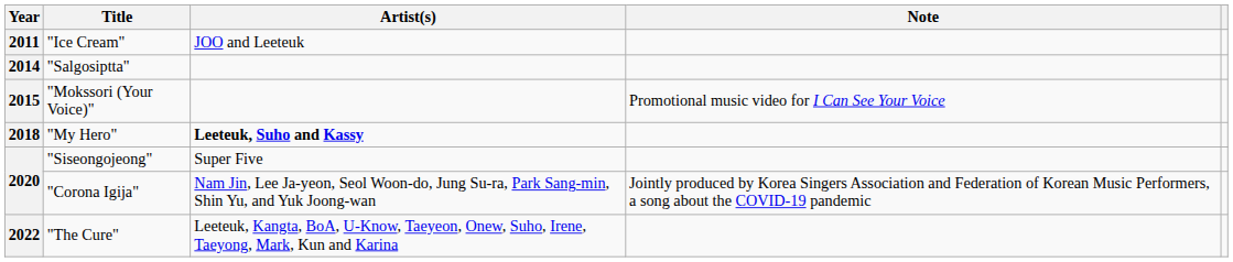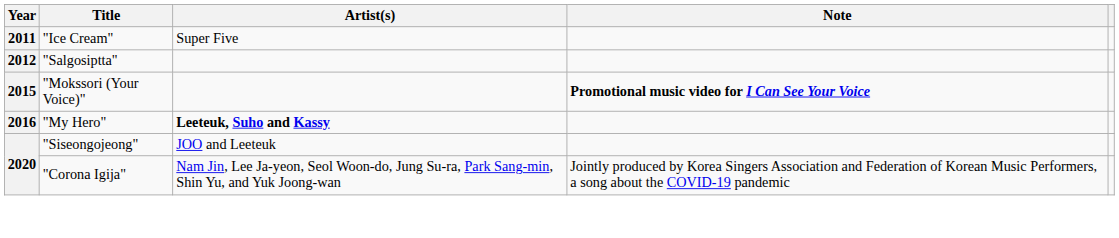 <table class="wikitable sortable">
 <tr>
 <th scope="col">Year</th>
 <th scope="col">Title</th>
 <th scope="col">Artist(s)</th>
 <th scope="col" class="unsortable">Note</th>
 <th scope="col" class="unsortable"></th>
 </tr>
 <tr>
 <th>2011</th>
 <td>"Ice Cream"</td>
-<td><a href='#'>JOO</a> and Leeteuk</td>
+<td>Super Five</td>
 <td></td>
 <td style="text-align:center;"></td>
 </tr>
 <tr>
-<th>2014</th>
+<th>2012</th>
 <td>"Salgosiptta"</td>
 <td></td>
 <td></td>
 <td style="text-align:center;"></td>
 </tr>
 <tr>
 <th>2015</th>
 <td>"Mokssori (Your Voice)"</td>
 <td></td>
-<td>Promotional music video for <em><a href='#'>I Can See Your Voice</a></em></td>
+<td><strong>Promotional music video for <em><a href='#'>I Can See Your Voice</a></em></strong></td>
 <td style="text-align:center;"></td>
 </tr>
 <tr>
-<th>2018</th>
+<th>2016</th>
 <td>"My Hero"</td>
 <td><strong>Leeteuk, <a href='#'>Suho</a> and <a href='#'>Kassy</a></strong></td>
 <td></td>
 <td style="text-align:center;"></td>
 </tr>
 <tr>
 <th rowspan="2">2020</th>
 <td>"Siseongojeong"</td>
-<td>Super Five</td>
+<td><a href='#'>JOO</a> and Leeteuk</td>
 <td></td>
 <td style="text-align:center;"></td>
 </tr>
 <tr>
 <td>"Corona Igija"</td>
 <td><a href='#'>Nam Jin</a>, Lee Ja-yeon, Seol Woon-do, Jung Su-ra, <a href='#'>Park Sang-min</a>, Shin Yu, and Yuk Joong-wan</td>
 <td>Jointly produced by Korea Singers Association and Federation of Korean Music Performers, a song about the <a href='#'>COVID-19</a> pandemic</td>
 <td style="text-align:center;"></td>
 </tr>
-<tr>
-<th>2022</th>
-<td>"The Cure"</td>
-<td>Leeteuk, <a href='#'>Kangta</a>, <a href='#'>BoA</a>, <a href='#'>U-Know</a>, <a href='#'>Taeyeon</a>, <a href='#'>Onew</a>, <a href='#'>Suho</a>, <a href='#'>Irene</a>, <a href='#'>Taeyong</a>, <a href='#'>Mark</a>, Kun and <a href='#'>Karina</a></td>
-<td></td>
-<td style="text-align:center;"></td>
-</tr>
 </table>
